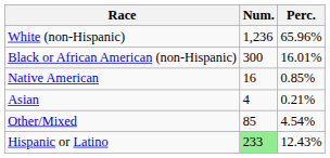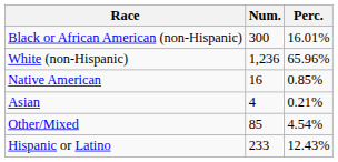 <table class="wikitable">
 <tr>
 <th>Race</th>
 <th>Num.</th>
 <th>Perc.</th>
 </tr>
 <tr>
+<td><a href='#'>Black or African American</a> (non-Hispanic)</td>
+<td>300</td>
+<td>16.01%</td>
+</tr>
+<tr>
 <td><a href='#'>White</a> (non-Hispanic)</td>
 <td>1,236</td>
 <td>65.96%</td>
-</tr>
-<tr>
-<td><a href='#'>Black or African American</a> (non-Hispanic)</td>
-<td>300</td>
-<td>16.01%</td>
 </tr>
 <tr>
 <td><a href='#'>Native American</a></td>
 <td>16</td>
 <td>0.85%</td>
 </tr>
 <tr>
 <td><a href='#'>Asian</a></td>
 <td>4</td>
 <td>0.21%</td>
 </tr>
 <tr>
 <td><a href='#'>Other/Mixed</a></td>
 <td>85</td>
 <td>4.54%</td>
 </tr>
 <tr>
 <td><a href='#'>Hispanic</a> or <a href='#'>Latino</a></td>
-<td style="background: lightgreen;">233</td>
+<td>233</td>
 <td>12.43%</td>
 </tr>
 </table>
